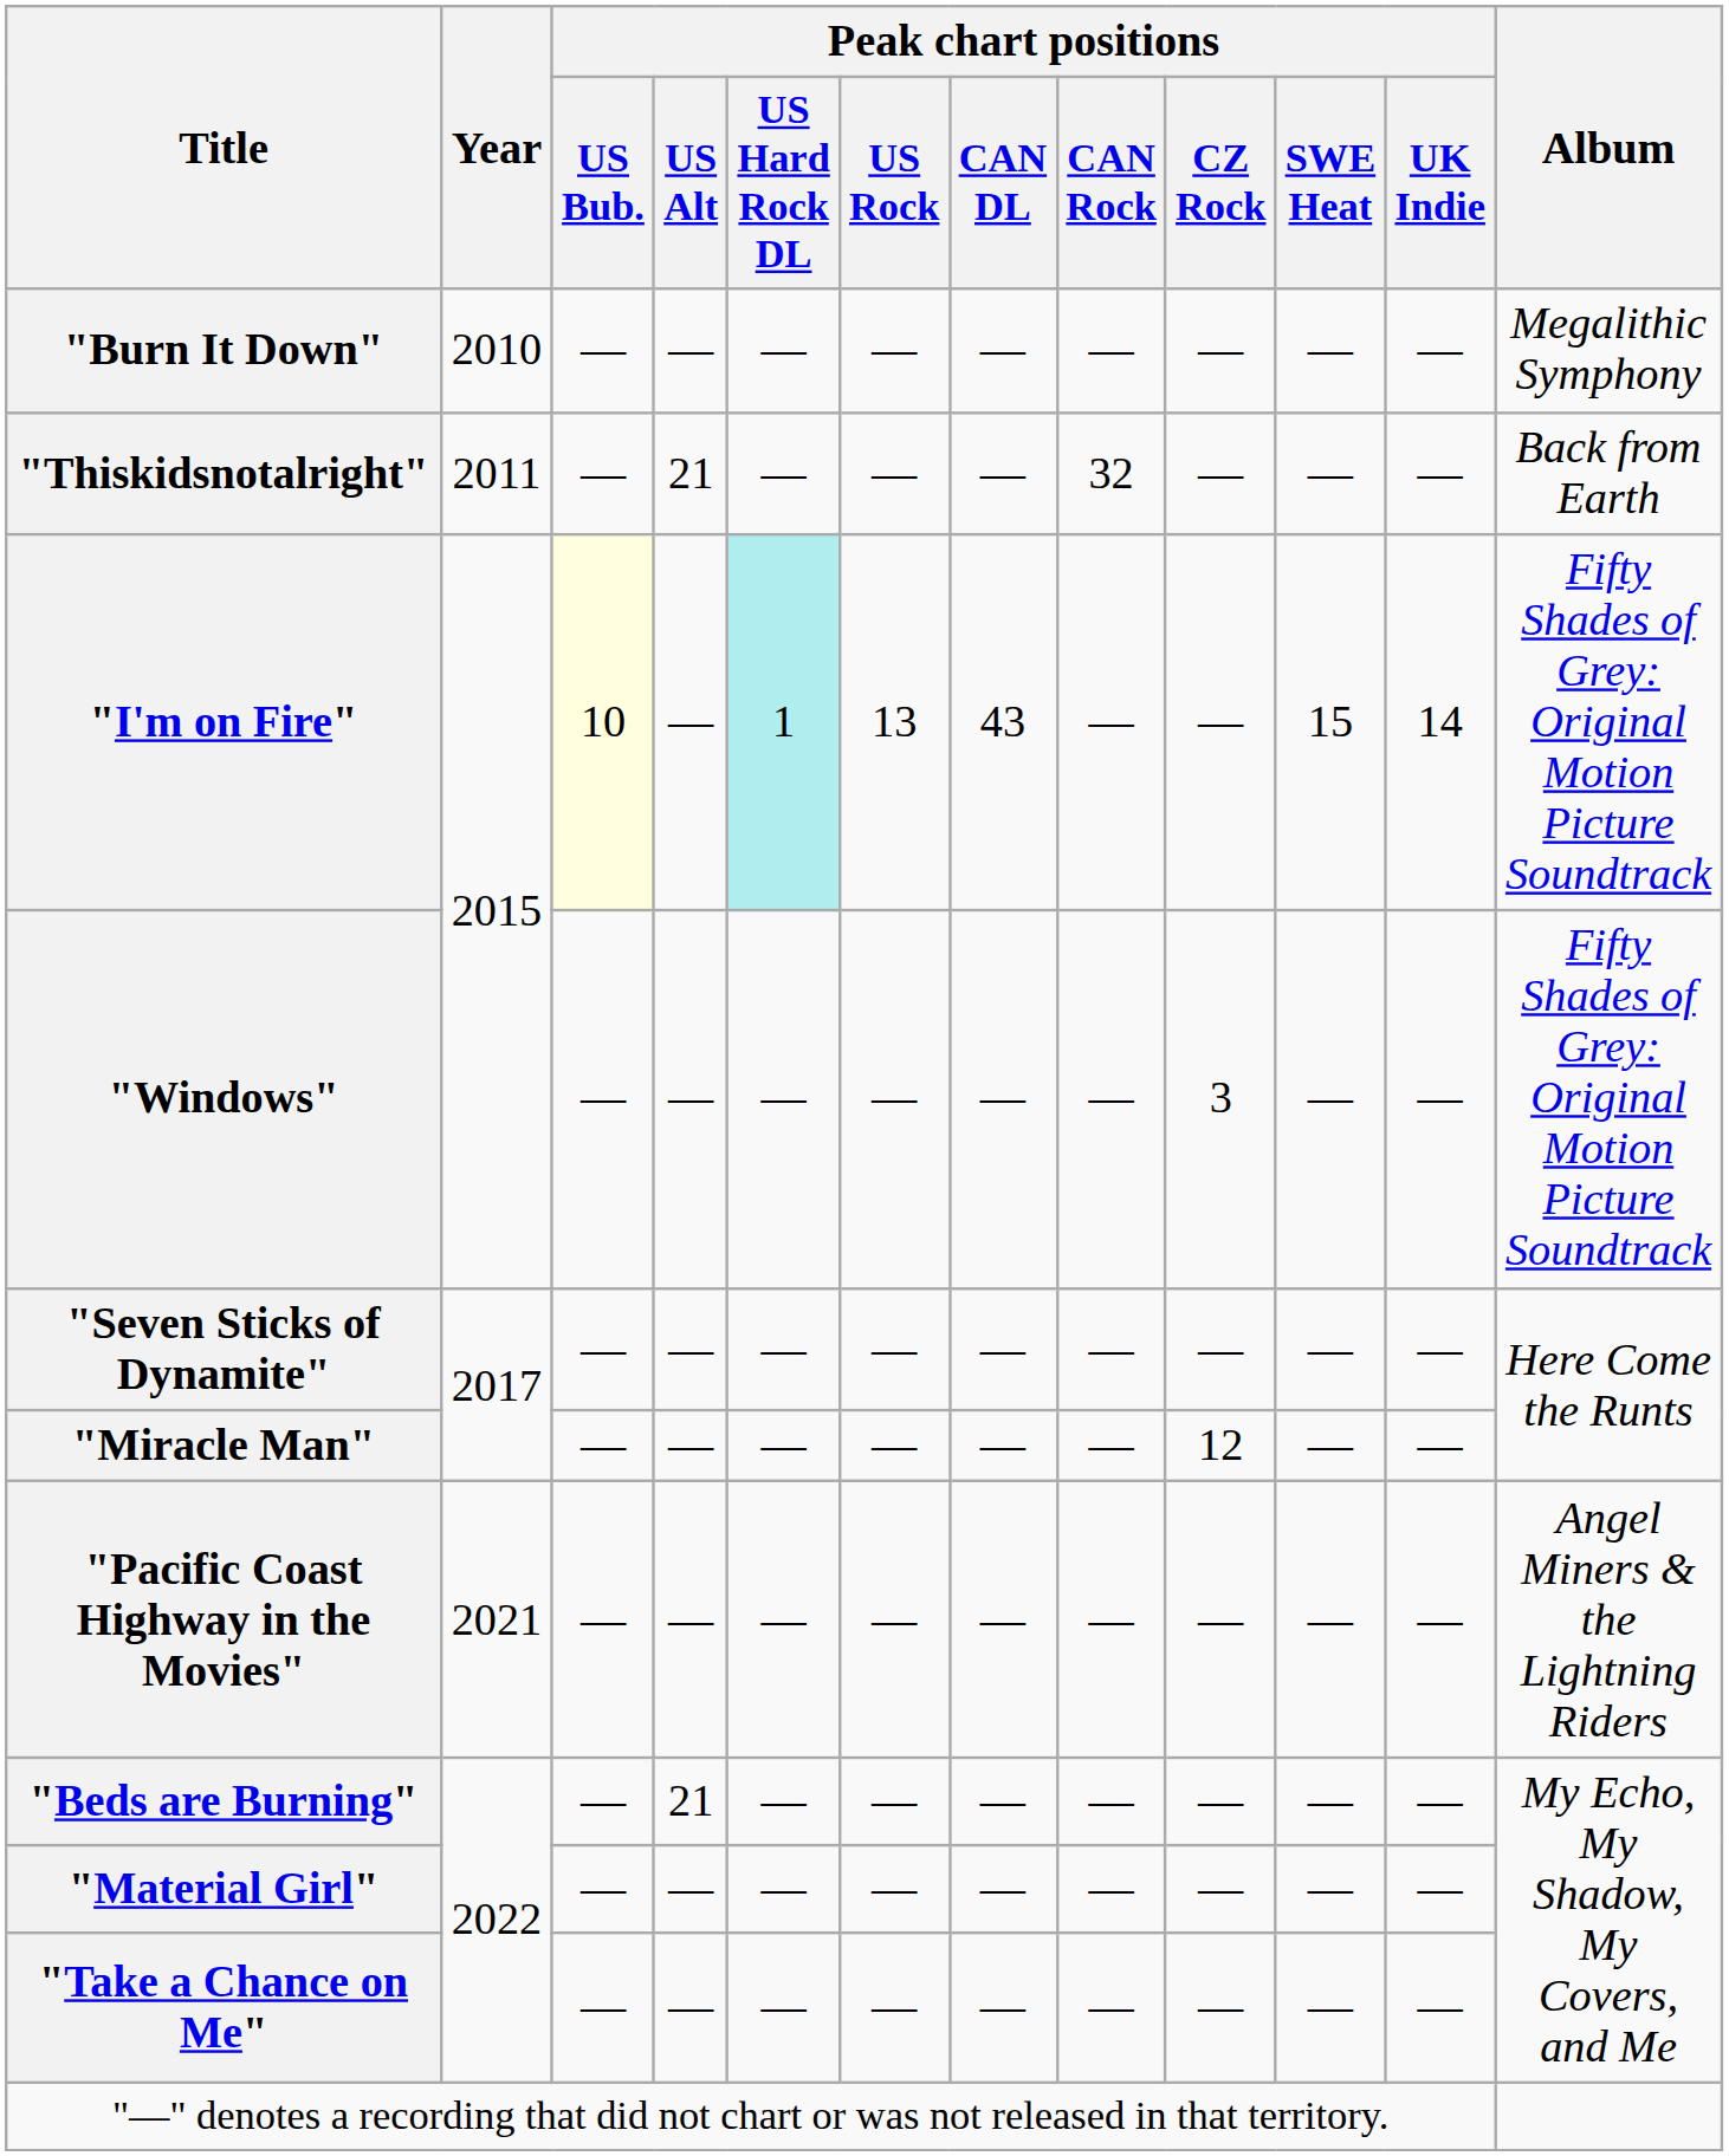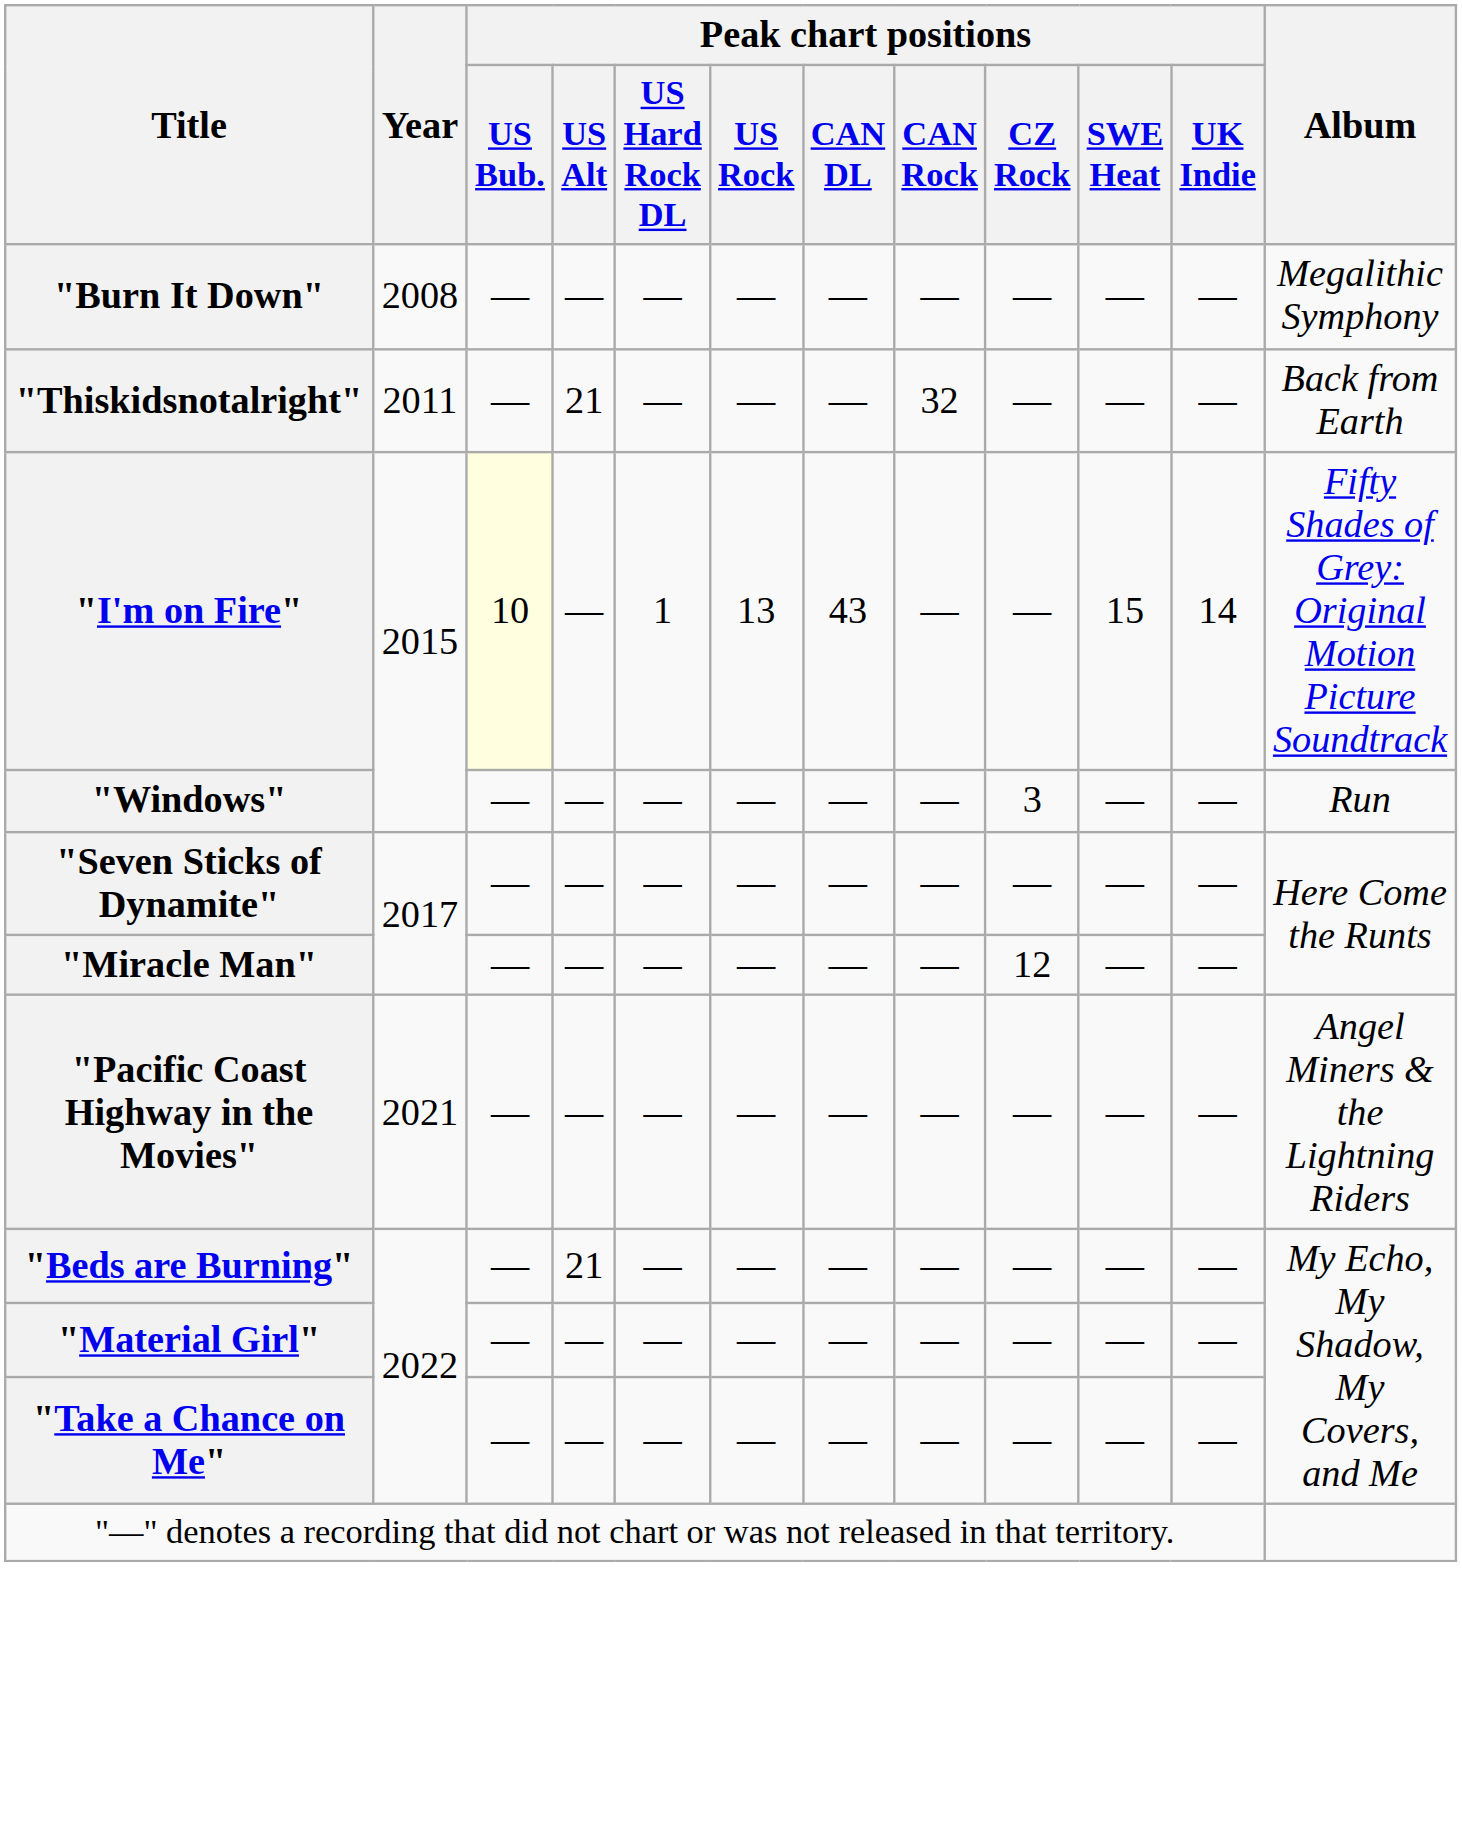 <table class="wikitable plainrowheaders" style="text-align:center;">
 <tr>
 <th scope="col" rowspan="2" style="width:20em;">Title</th>
 <th scope="col" rowspan="2" style="width:1em;">Year</th>
 <th scope="col" colspan="9">Peak chart positions</th>
 <th scope="col" rowspan="2">Album</th>
 </tr>
 <tr>
 <th scope="col" style="width:2.5em;font-size:90%;"><a href='#'>US<br>Bub.</a><br></th>
 <th scope="col" style="width:2.5em;font-size:90%;"><a href='#'>US<br>Alt</a><br></th>
 <th scope="col" style="width:2.5em;font-size:90%;"><a href='#'>US<br>Hard<br>Rock<br>DL</a><br></th>
 <th scope="col" style="width:2.5em;font-size:90%;"><a href='#'>US<br>Rock</a><br></th>
 <th scope="col" style="width:2.5em;font-size:90%;"><a href='#'>CAN<br>DL</a><br></th>
 <th scope="col" style="width:2.5em;font-size:90%;"><a href='#'>CAN<br>Rock</a><br></th>
 <th scope="col" style="width:2.5em;font-size:90%;"><a href='#'>CZ<br>Rock</a><br></th>
 <th scope="col" style="width:2.5em;font-size:90%;"><a href='#'>SWE<br>Heat</a><br></th>
 <th scope="col" style="width:2.5em;font-size:90%;"><a href='#'>UK<br>Indie</a><br></th>
 </tr>
 <tr>
 <th scope="row">"Burn It Down"</th>
-<td>2010</td>
+<td>2008</td>
 <td>—</td>
 <td>—</td>
 <td>—</td>
 <td>—</td>
 <td>—</td>
 <td>—</td>
 <td>—</td>
 <td>—</td>
 <td>—</td>
 <td><em>Megalithic Symphony</em></td>
 </tr>
 <tr>
 <th scope="row">"Thiskidsnotalright"</th>
 <td>2011</td>
 <td>—</td>
 <td>21</td>
 <td>—</td>
 <td>—</td>
 <td>—</td>
 <td>32</td>
 <td>—</td>
 <td>—</td>
 <td>—</td>
 <td><em>Back from Earth</em></td>
 </tr>
 <tr>
 <th scope="row">"<a href='#'>I'm on Fire</a>"</th>
 <td rowspan="2">2015</td>
 <td style="background: lightyellow;">10</td>
 <td>—</td>
-<td style="background: paleturquoise;">1</td>
+<td>1</td>
 <td>13</td>
 <td>43</td>
 <td>—</td>
 <td>—</td>
 <td>15</td>
 <td>14</td>
 <td><em><a href='#'>Fifty Shades of Grey: Original Motion Picture Soundtrack</a></em></td>
 </tr>
 <tr>
 <th scope="row">"Windows"</th>
 <td>—</td>
 <td>—</td>
 <td>—</td>
 <td>—</td>
 <td>—</td>
 <td>—</td>
 <td>3</td>
 <td>—</td>
 <td>—</td>
-<td><em><a href='#'>Fifty Shades of Grey: Original Motion Picture Soundtrack</a></em></td>
+<td><em>Run</em></td>
 </tr>
 <tr>
 <th scope="row">"Seven Sticks of Dynamite"</th>
 <td rowspan="2">2017</td>
 <td>—</td>
 <td>—</td>
 <td>—</td>
 <td>—</td>
 <td>—</td>
 <td>—</td>
 <td>—</td>
 <td>—</td>
 <td>—</td>
 <td rowspan="2"><em>Here Come the Runts</em></td>
 </tr>
 <tr>
 <th scope="row">"Miracle Man"</th>
 <td>—</td>
 <td>—</td>
 <td>—</td>
 <td>—</td>
 <td>—</td>
 <td>—</td>
 <td>12</td>
 <td>—</td>
 <td>—</td>
 </tr>
 <tr>
 <th scope="row">"Pacific Coast Highway in the Movies"<br></th>
 <td>2021</td>
 <td>—</td>
 <td>—</td>
 <td>—</td>
 <td>—</td>
 <td>—</td>
 <td>—</td>
 <td>—</td>
 <td>—</td>
 <td>—</td>
 <td><em>Angel Miners & the Lightning Riders</em></td>
 </tr>
 <tr>
 <th scope="row">"<a href='#'>Beds are Burning</a>"<br></th>
 <td rowspan="3">2022</td>
 <td>—</td>
 <td>21</td>
 <td>—</td>
 <td>—</td>
 <td>—</td>
 <td>—</td>
 <td>—</td>
 <td>—</td>
 <td>—</td>
 <td rowspan="3"><em>My Echo, My Shadow, My Covers, and Me</em></td>
 </tr>
 <tr>
 <th scope="row">"<a href='#'>Material Girl</a>"<br></th>
 <td>—</td>
 <td>—</td>
 <td>—</td>
 <td>—</td>
 <td>—</td>
 <td>—</td>
 <td>—</td>
 <td>—</td>
 <td>—</td>
 </tr>
 <tr>
 <th scope="row">"<a href='#'>Take a Chance on Me</a>"<br></th>
 <td>—</td>
 <td>—</td>
 <td>—</td>
 <td>—</td>
 <td>—</td>
 <td>—</td>
 <td>—</td>
 <td>—</td>
 <td>—</td>
 </tr>
 <tr>
 <td colspan="11" style="font-size:90%">"—" denotes a recording that did not chart or was not released in that territory.</td>
 </tr>
 </table>
